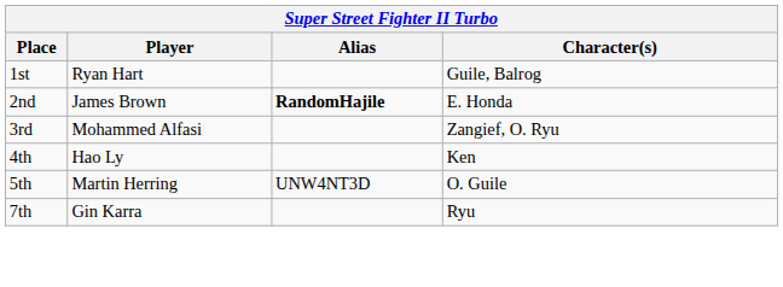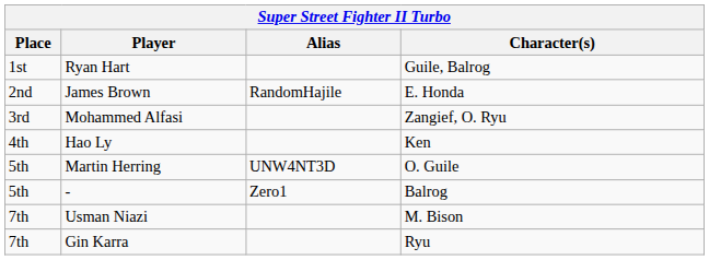 <table class="wikitable">
 <tr>
 <th colspan="4"><strong><em><a href='#'>Super Street Fighter II Turbo</a></em></strong></th>
 </tr>
 <tr>
 <th style="width:50px;">Place</th>
 <th style="width:180px;">Player</th>
 <th style="width:150px;">Alias</th>
 <th style="width:300px;">Character(s)</th>
 </tr>
 <tr>
 <td>1st</td>
 <td> Ryan Hart</td>
 <td></td>
 <td>Guile, Balrog</td>
 </tr>
 <tr>
 <td>2nd</td>
 <td> James Brown</td>
-<td><strong>RandomHajile</strong></td>
+<td>RandomHajile</td>
 <td>E. Honda</td>
 </tr>
 <tr>
 <td>3rd</td>
 <td> Mohammed Alfasi</td>
 <td></td>
 <td>Zangief, O. Ryu</td>
 </tr>
 <tr>
 <td>4th</td>
 <td> Hao Ly</td>
 <td></td>
 <td>Ken</td>
 </tr>
 <tr>
 <td>5th</td>
 <td> Martin Herring</td>
 <td>UNW4NT3D</td>
 <td>O. Guile</td>
 </tr>
 <tr>
+<td>5th</td>
+<td> -</td>
+<td>Zero1</td>
+<td>Balrog</td>
+</tr>
+<tr>
+<td>7th</td>
+<td> Usman Niazi</td>
+<td></td>
+<td>M. Bison</td>
+</tr>
+<tr>
 <td>7th</td>
 <td> Gin Karra</td>
 <td></td>
 <td>Ryu</td>
 </tr>
 </table>
